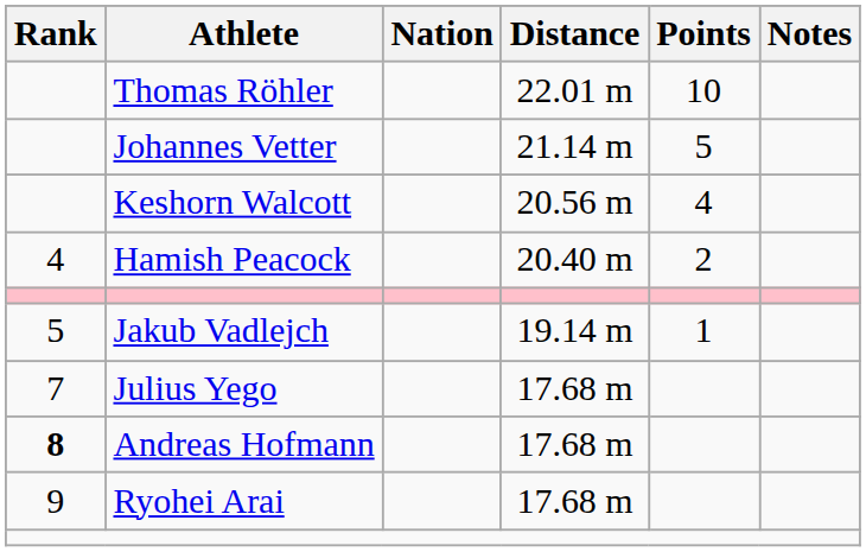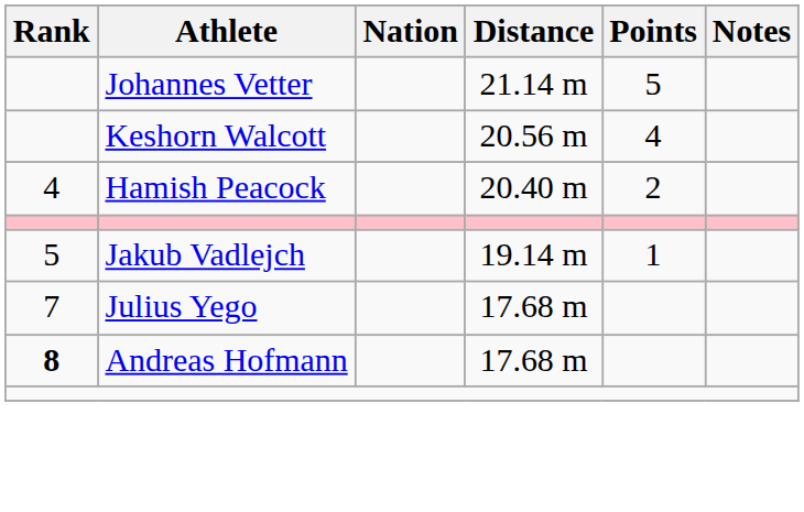 <table class="wikitable sortable" style="text-align:center;">
 <tr>
 <th scope="col" style="width: 10px;">Rank</th>
 <th scope="col">Athlete</th>
 <th scope="col">Nation</th>
 <th scope="col">Distance</th>
 <th scope="col">Points</th>
 <th scope="col">Notes</th>
-</tr>
-<tr>
-<td></td>
-<td align=left><a href='#'>Thomas Röhler</a></td>
-<td align=left></td>
-<td>22.01 m</td>
-<td>10</td>
-<td></td>
 </tr>
 <tr>
 <td></td>
 <td align=left><a href='#'>Johannes Vetter</a></td>
 <td align=left></td>
 <td>21.14 m</td>
 <td>5</td>
 <td></td>
 </tr>
 <tr>
 <td></td>
 <td align=left><a href='#'>Keshorn Walcott</a></td>
 <td align=left></td>
 <td>20.56 m</td>
 <td>4</td>
 <td></td>
 </tr>
 <tr>
 <td>4</td>
 <td align=left><a href='#'>Hamish Peacock</a></td>
 <td align=left></td>
 <td>20.40 m</td>
 <td>2</td>
 <td></td>
 </tr>
 <tr bgcolor=pink>
 <td></td>
 <td align=left></td>
 <td align=left></td>
 <td></td>
 <td></td>
 <td></td>
 </tr>
 <tr>
 <td>5</td>
 <td align=left><a href='#'>Jakub Vadlejch</a></td>
 <td align=left></td>
 <td>19.14 m</td>
 <td>1</td>
 <td></td>
 </tr>
 <tr>
 <td>7</td>
 <td align=left><a href='#'>Julius Yego</a></td>
 <td align=left></td>
 <td>17.68 m</td>
 <td></td>
 </tr>
 <tr>
 <td><strong>8</strong></td>
 <td align=left><a href='#'>Andreas Hofmann</a></td>
 <td align=left></td>
 <td>17.68 m</td>
 <td></td>
 <td></td>
 </tr>
-<tr>
-<td>9</td>
-<td align=left><a href='#'>Ryohei Arai</a></td>
-<td align=left></td>
-<td>17.68 m</td>
-<td></td>
-<td></td>
-</tr>
 <tr class="sortbottom">
 <td colspan="6"></td>
 </tr>
 </table>
